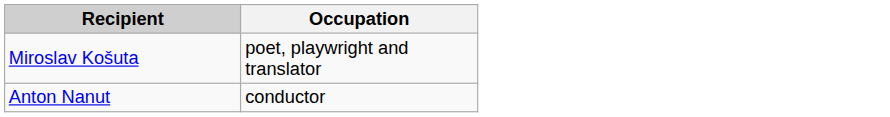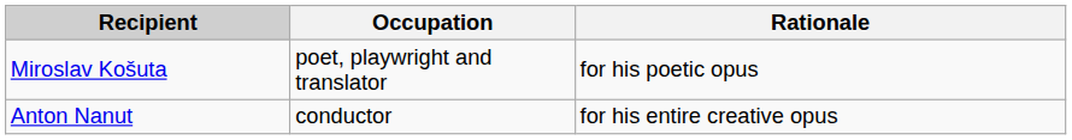 <table class="wikitable">
 <tr>
 <th style="background-color:#cfcfcf;"  align="center">Recipient</th>
 <th>Occupation</th>
+<th>Rationale</th>
 </tr>
 <tr>
 <td><a href='#'>Miroslav Košuta</a></td>
 <td>poet, playwright and translator</td>
+<td>for his poetic opus</td>
 </tr>
 <tr>
 <td style="width: 200px;"><a href='#'>Anton Nanut</a></td>
 <td style="width: 200px;">conductor</td>
+<td style="width: 350px;">for his entire creative opus</td>
 </tr>
 </table>
